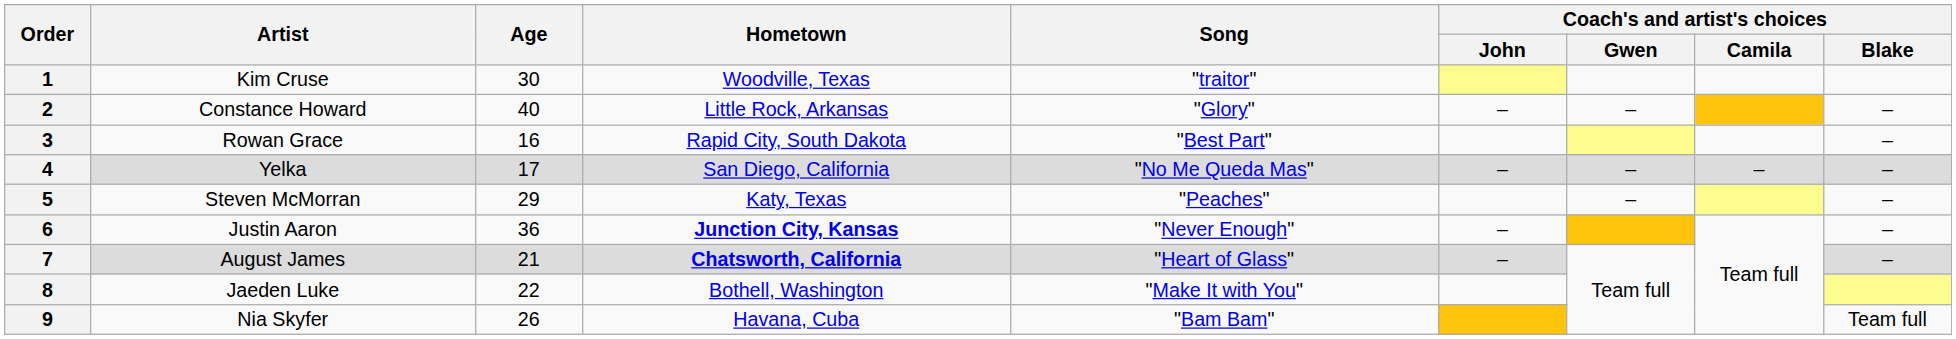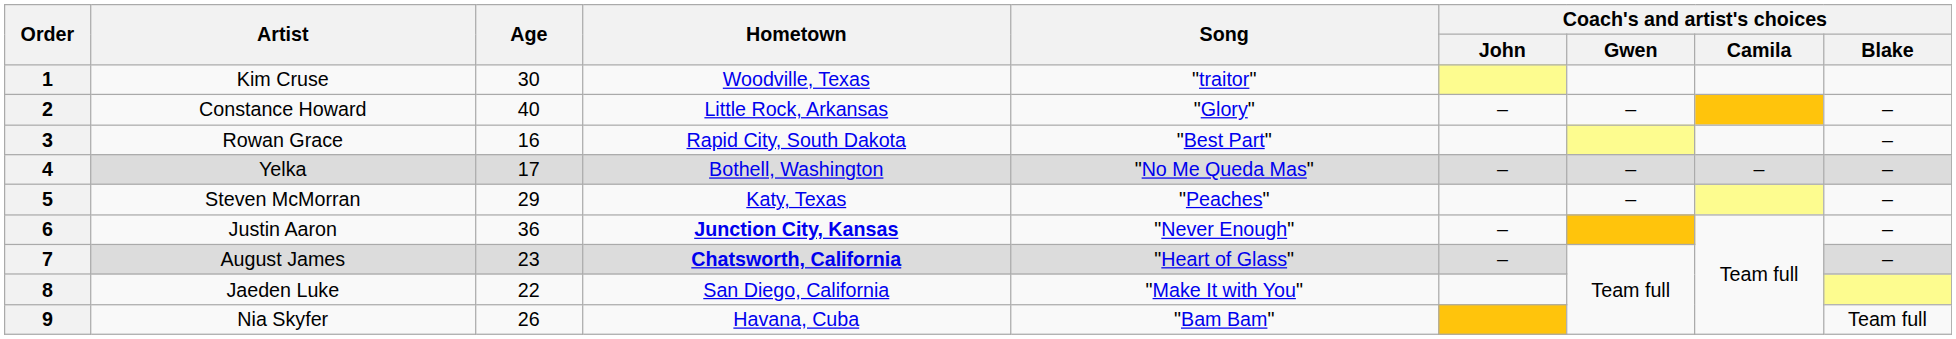 <table class="wikitable" style="text-align:center; line-height:17px; width:100%">
 <tr>
 <th scope="col" rowspan="2" style="width:04%">Order</th>
 <th scope="col" rowspan="2" style="width:18%">Artist</th>
 <th scope="col" rowspan="2" style="width:05%">Age</th>
 <th scope="col" rowspan="2" style="width:20%">Hometown</th>
 <th scope="col" rowspan="2" style="width:20%">Song</th>
 <th scope="col" colspan="4" style="width:24%">Coach's and artist's choices</th>
 </tr>
 <tr>
 <th style="width:06%">John</th>
 <th style="width:06%">Gwen</th>
 <th style="width:06%">Camila</th>
 <th style="width:06%">Blake</th>
 </tr>
 <tr>
 <th scope="row">1</th>
 <td>Kim Cruse</td>
 <td>30</td>
 <td><a href='#'>Woodville, Texas</a></td>
 <td>"<a href='#'>traitor</a>"</td>
 <td bgcolor="#fdfc8f"><em></em></td>
 <td><em></em></td>
 <td><em></em></td>
 <td><em></em></td>
 </tr>
 <tr>
 <th scope="row">2</th>
 <td>Constance Howard</td>
 <td>40</td>
 <td><a href='#'>Little Rock, Arkansas</a></td>
 <td>"<a href='#'>Glory</a>"</td>
 <td>–</td>
 <td>–</td>
 <td bgcolor="#ffc40c"><em></em></td>
 <td>–</td>
 </tr>
 <tr>
 <th scope="row">3</th>
 <td>Rowan Grace</td>
 <td>16</td>
 <td><a href='#'>Rapid City, South Dakota</a></td>
 <td>"<a href='#'>Best Part</a>"</td>
 <td><em></em></td>
 <td bgcolor="#fdfc8f"><em></em></td>
 <td><em></em></td>
 <td>–</td>
 </tr>
 <tr style="background:#DCDCDC">
 <th scope="row">4</th>
 <td>Yelka</td>
 <td>17</td>
-<td><a href='#'>San Diego, California</a></td>
+<td><a href='#'>Bothell, Washington</a></td>
 <td>"<a href='#'>No Me Queda Mas</a>"</td>
 <td>–</td>
 <td>–</td>
 <td>–</td>
 <td>–</td>
 </tr>
 <tr>
 <th scope="row">5</th>
 <td>Steven McMorran</td>
 <td>29</td>
 <td><a href='#'>Katy, Texas</a></td>
 <td>"<a href='#'>Peaches</a>"</td>
 <td><em></em></td>
 <td>–</td>
 <td bgcolor="#fdfc8f"><em></em></td>
 <td>–</td>
 </tr>
 <tr>
 <th scope="row">6</th>
 <td>Justin Aaron</td>
 <td>36</td>
 <td><strong><a href='#'>Junction City, Kansas</a></strong></td>
 <td>"<a href='#'>Never Enough</a>"</td>
 <td>–</td>
 <td bgcolor="#ffc40c"><em></em></td>
 <td rowspan="4">Team full</td>
 <td>–</td>
 </tr>
 <tr>
 <th scope="row">7</th>
 <td style="background:#DCDCDC">August James</td>
-<td style="background:#DCDCDC">21</td>
+<td style="background:#DCDCDC">23</td>
 <td style="background:#DCDCDC"><strong><a href='#'>Chatsworth, California</a></strong></td>
 <td style="background:#DCDCDC">"<a href='#'>Heart of Glass</a>"</td>
 <td style="background:#DCDCDC">–</td>
 <td rowspan="3">Team full</td>
 <td style="background:#DCDCDC">–</td>
 </tr>
 <tr>
 <th scope="row">8</th>
 <td>Jaeden Luke</td>
 <td>22</td>
-<td><a href='#'>Bothell, Washington</a></td>
+<td><a href='#'>San Diego, California</a></td>
 <td>"<a href='#'>Make It with You</a>"</td>
 <td><em></em></td>
 <td bgcolor="#fdfc8f"><em></em></td>
 </tr>
 <tr>
 <th scope="row">9</th>
 <td>Nia Skyfer</td>
 <td>26</td>
 <td><a href='#'>Havana, Cuba</a></td>
 <td>"<a href='#'>Bam Bam</a>"</td>
 <td bgcolor="#ffc40c"><em></em></td>
 <td>Team full</td>
 </tr>
 </table>
